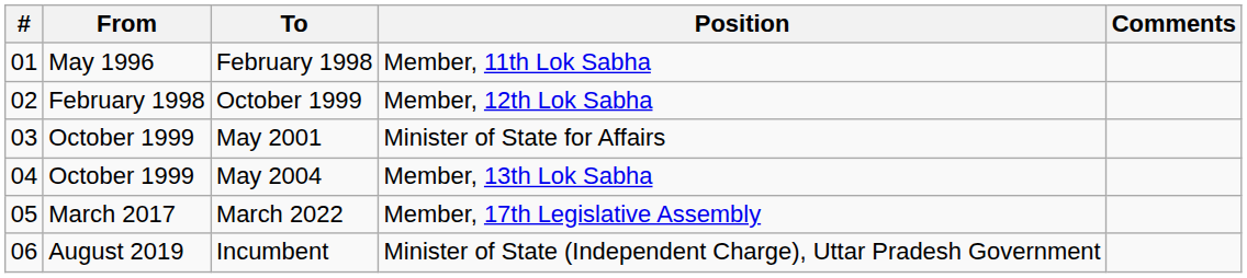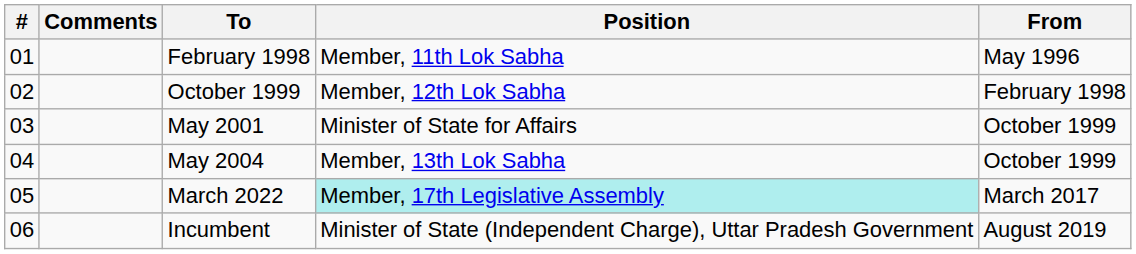 <table class="wikitable sortable">
 <tr>
 <th>#</th>
-<th>From</th>
+<th>Comments</th>
 <th>To</th>
 <th>Position</th>
-<th>Comments</th>
+<th>From</th>
 </tr>
 <tr>
 <td>01</td>
-<td>May 1996</td>
+<td></td>
 <td>February 1998</td>
 <td>Member, <a href='#'>11th Lok Sabha</a></td>
-<td></td>
+<td>May 1996</td>
 </tr>
 <tr>
 <td>02</td>
-<td>February 1998</td>
+<td></td>
 <td>October 1999</td>
 <td>Member, <a href='#'>12th Lok Sabha</a></td>
-<td></td>
+<td>February 1998</td>
 </tr>
 <tr>
 <td>03</td>
-<td>October 1999</td>
+<td></td>
 <td>May 2001</td>
 <td>Minister of State for Affairs</td>
-<td></td>
+<td>October 1999</td>
 </tr>
 <tr>
 <td>04</td>
-<td>October 1999</td>
+<td></td>
 <td>May 2004</td>
 <td>Member, <a href='#'>13th Lok Sabha</a></td>
-<td></td>
+<td>October 1999</td>
 </tr>
 <tr>
 <td>05</td>
+<td></td>
+<td>March 2022</td>
+<td style="background: paleturquoise;">Member, <a href='#'>17th Legislative Assembly</a></td>
 <td>March 2017</td>
-<td>March 2022</td>
-<td>Member, <a href='#'>17th Legislative Assembly</a></td>
-<td></td>
 </tr>
 <tr>
 <td>06</td>
-<td>August 2019</td>
+<td></td>
 <td>Incumbent</td>
 <td>Minister of State (Independent Charge), Uttar Pradesh Government</td>
-<td></td>
+<td>August 2019</td>
 </tr>
 </table>
